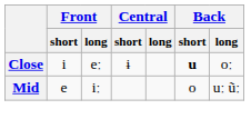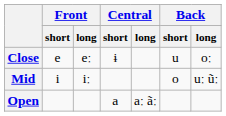 <table class="IPA wikitable" style="text-align: center;">
 <tr>
 <th rowspan="2"></th>
 <th colspan="2"><a href='#'>Front</a></th>
 <th colspan="2"><a href='#'>Central</a></th>
 <th colspan="2"><a href='#'>Back</a></th>
 </tr>
 <tr>
 <th><small>short</small></th>
 <th><small>long</small></th>
 <th><small>short</small></th>
 <th><small>long</small></th>
 <th><small>short</small></th>
 <th><small>long</small></th>
 </tr>
 <tr>
 <th><a href='#'>Close</a></th>
-<td>i</td>
+<td>e</td>
 <td>eː</td>
 <td>ɨ</td>
 <td></td>
-<td><strong>u</strong></td>
+<td>u</td>
 <td>oː</td>
 </tr>
 <tr>
 <th><a href='#'>Mid</a></th>
-<td>e</td>
+<td>i</td>
 <td>iː</td>
 <td></td>
 <td></td>
 <td>o</td>
 <td>uː ũː</td>
 </tr>
+<tr>
+<th><a href='#'>Open</a></th>
+<td></td>
+<td></td>
+<td>a</td>
+<td>aː ãː</td>
+<td></td>
+<td></td>
+</tr>
 </table>
